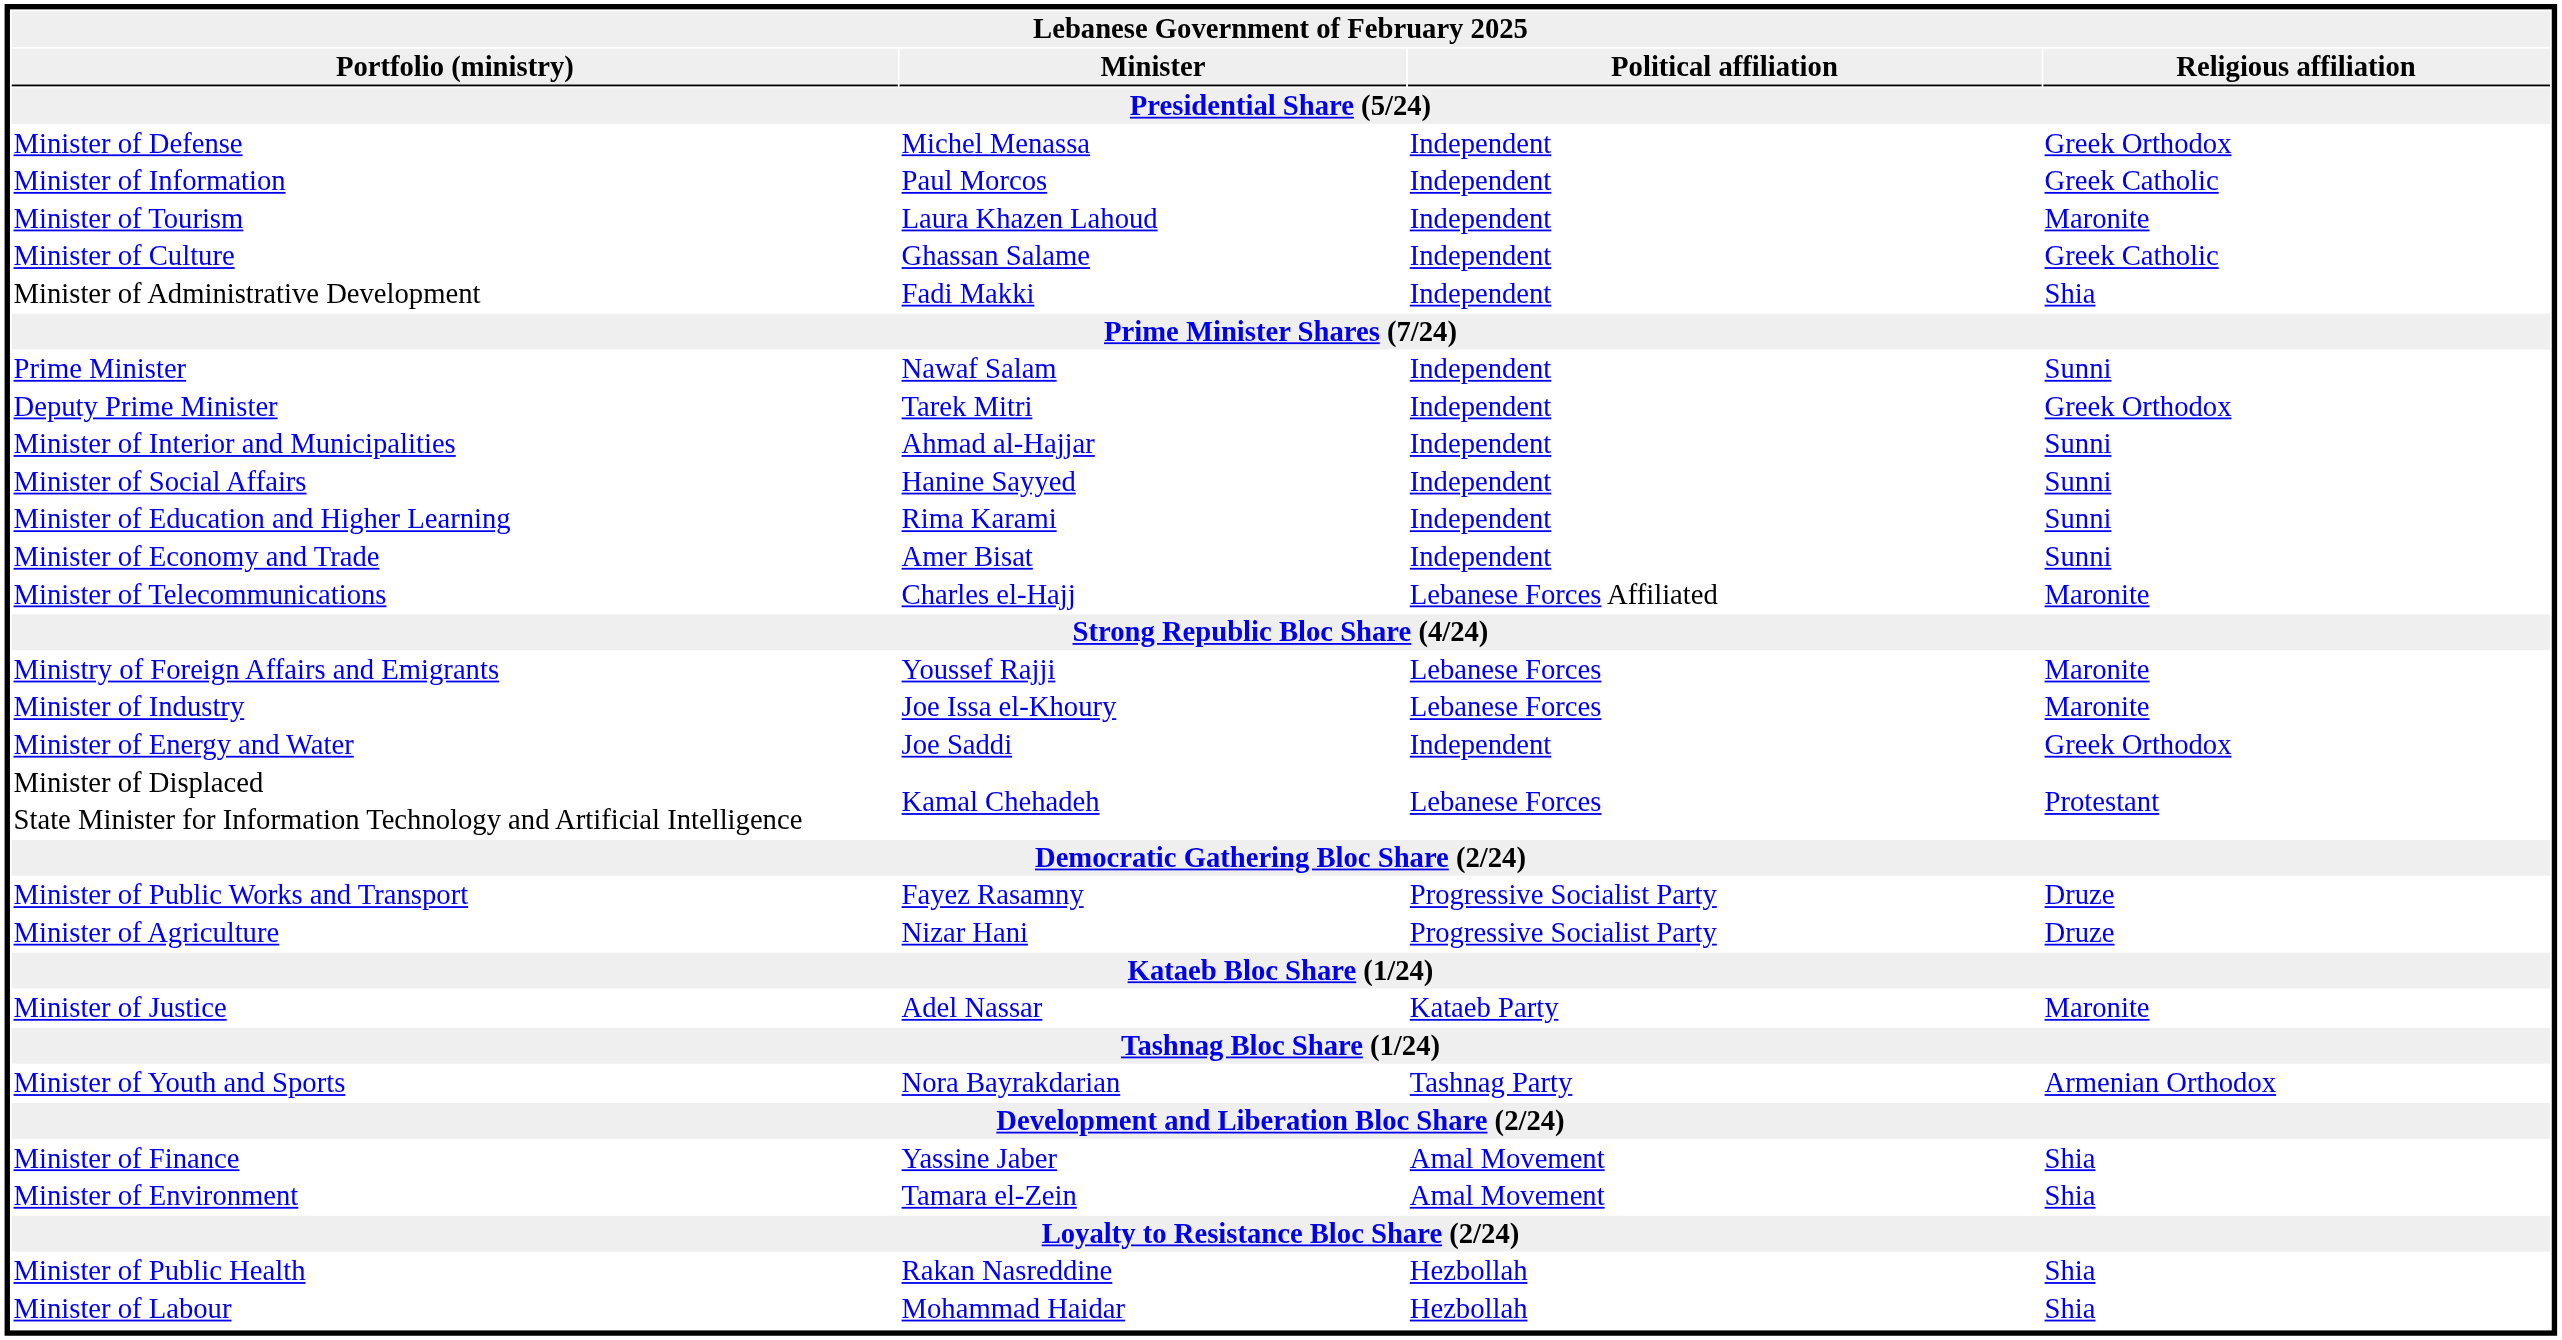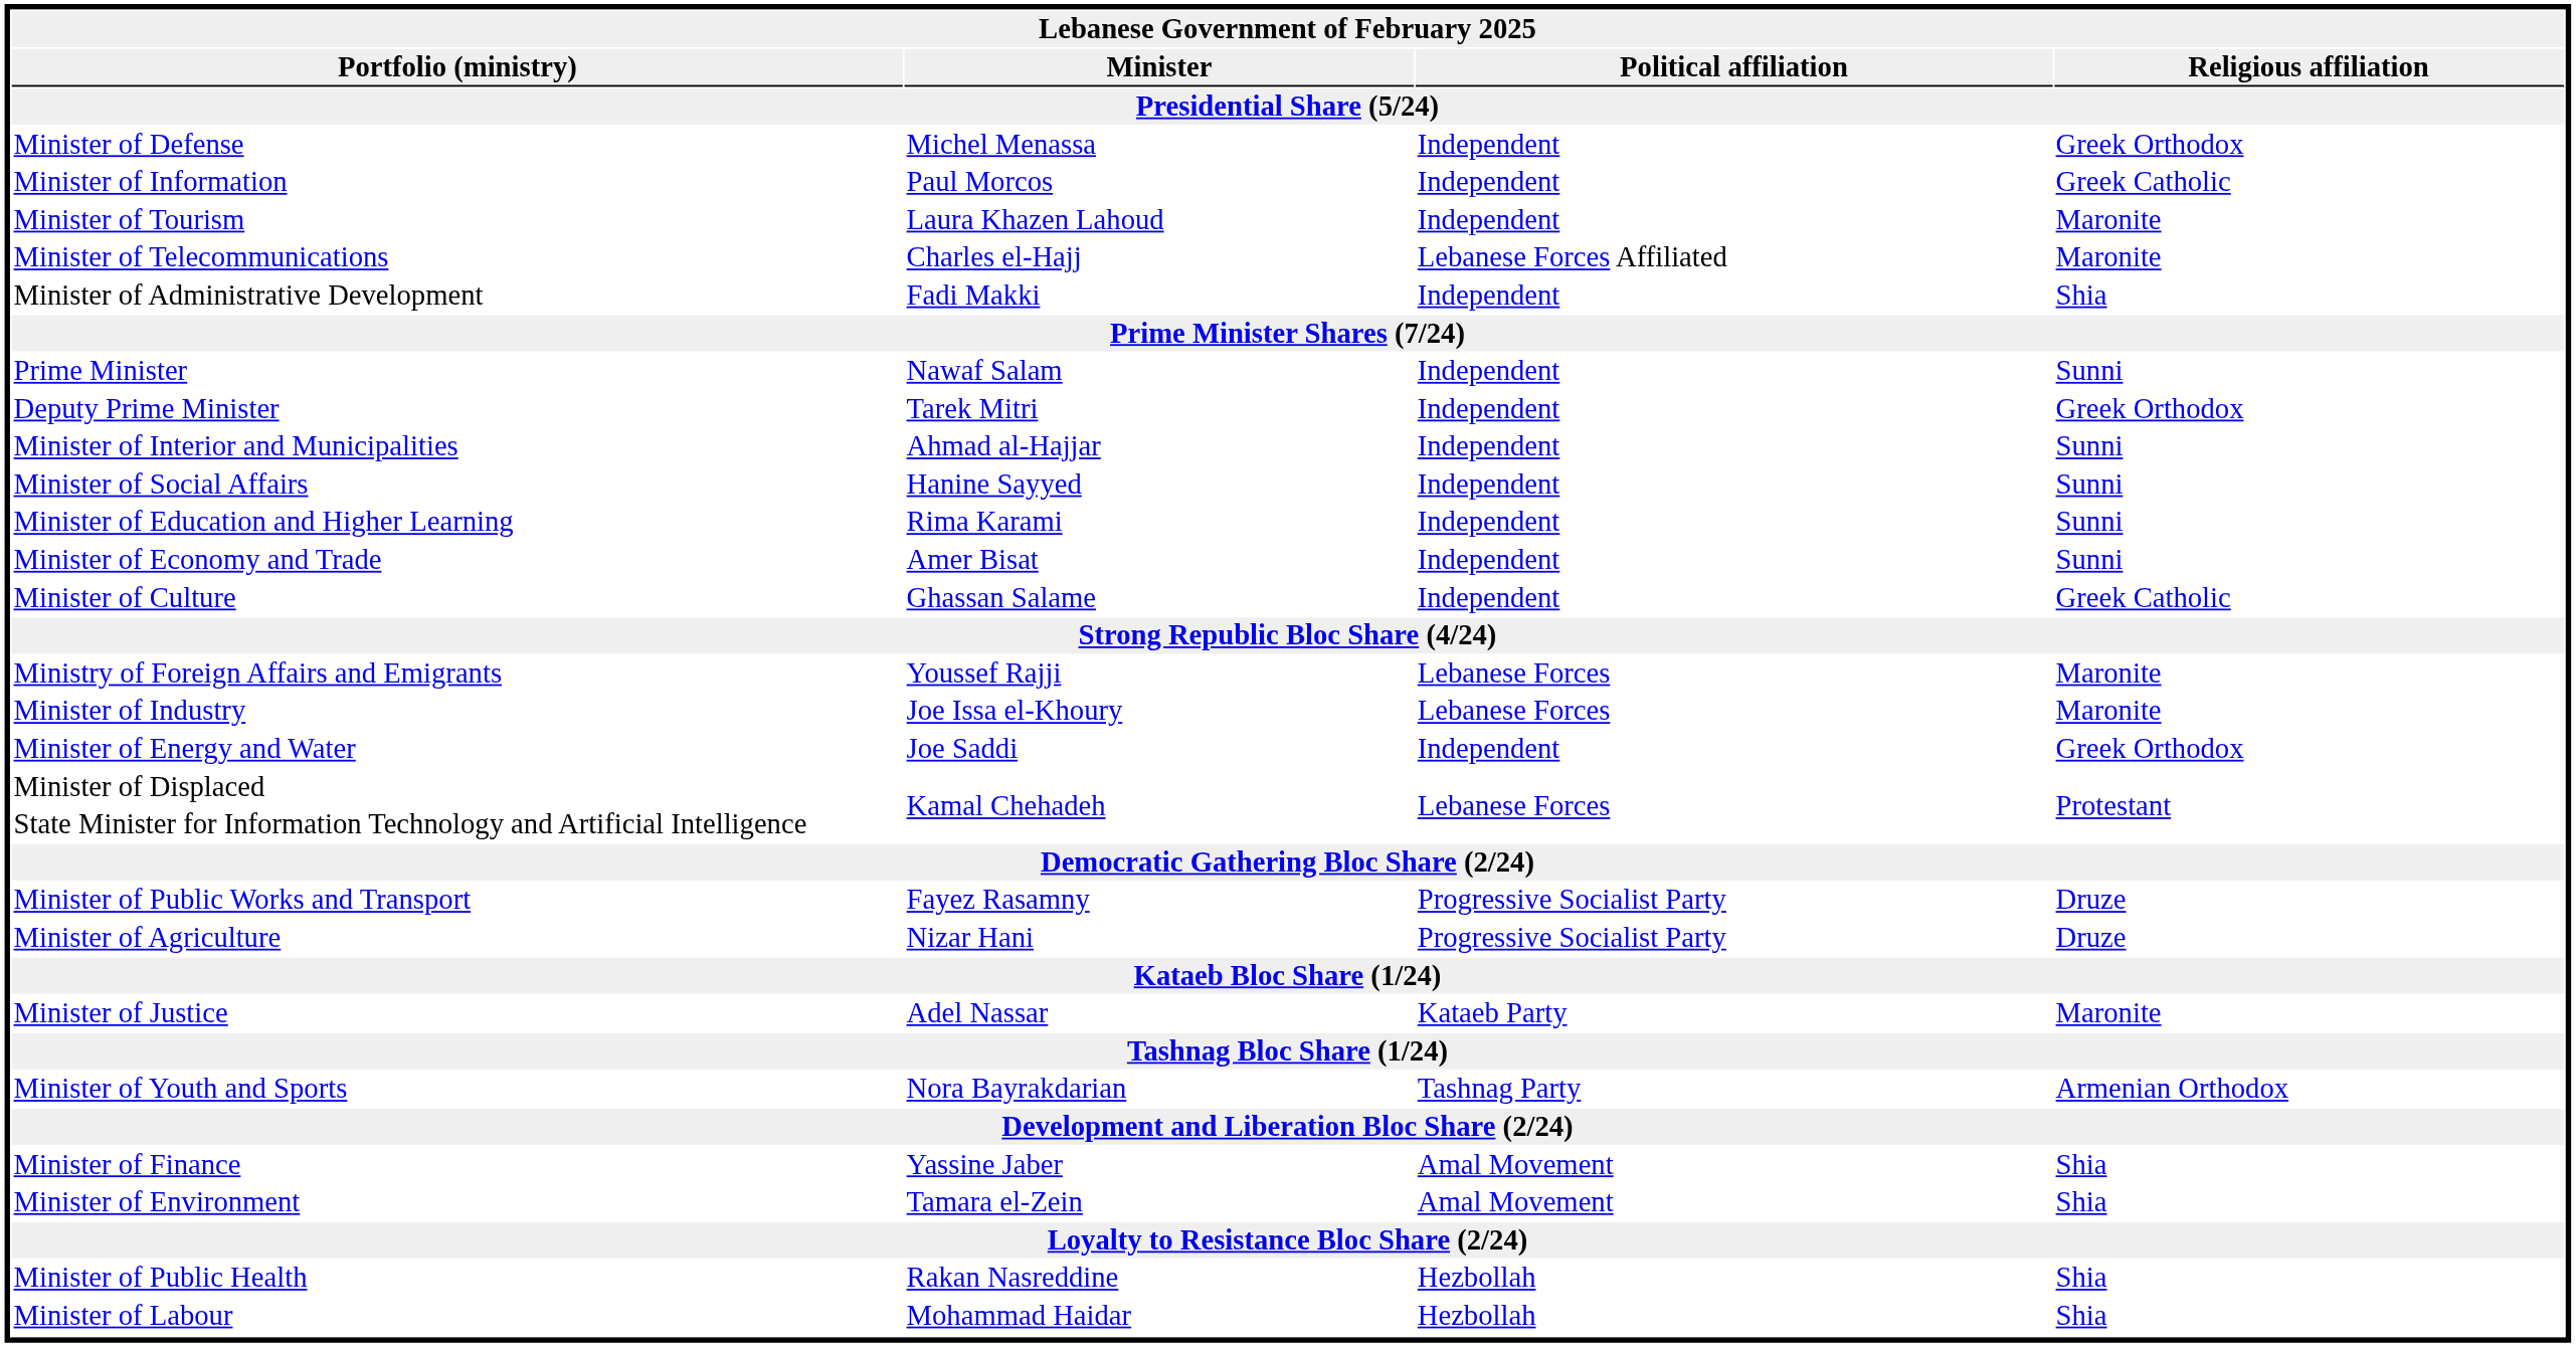 <table width="90%" border="0" align="center" cellpadding=1 cellspacing=1 style="margin:2px; border:3px solid;">
 <tr>
 <td colspan=4 style="text-align:center; background:#efefef"><strong>Lebanese Government of February 2025</strong></td>
 </tr>
 <tr>
 <th width="35%" style="border-bottom:1px solid; background:#efefef;"><strong>Portfolio (ministry)</strong></th>
 <th width="20%" style="border-bottom:1px solid; background:#efefef;"><strong>Minister</strong></th>
 <th width="25%" style="border-bottom:1px solid; background:#efefef;"><strong>Political affiliation</strong></th>
 <th width="20%" style="border-bottom:1px solid; background:#efefef;"><strong>Religious affiliation</strong></th>
 </tr>
 <tr>
 <td colspan=4 style="text-align:center;background:#efefef"><strong><a href='#'>Presidential Share</a> (5/24)</strong></td>
 </tr>
 <tr>
 <td><a href='#'>Minister of Defense</a></td>
 <td><a href='#'>Michel Menassa</a></td>
 <td> <a href='#'>Independent</a></td>
 <td><a href='#'>Greek Orthodox</a></td>
 </tr>
 <tr>
 <td><a href='#'>Minister of Information</a></td>
 <td><a href='#'>Paul Morcos</a></td>
 <td> <a href='#'>Independent</a></td>
 <td><a href='#'>Greek Catholic</a></td>
 </tr>
 <tr>
 <td><a href='#'>Minister of Tourism</a></td>
 <td><a href='#'>Laura Khazen Lahoud</a></td>
 <td> <a href='#'>Independent</a></td>
 <td><a href='#'>Maronite</a></td>
 </tr>
 <tr>
-<td><a href='#'>Minister of Culture</a></td>
-<td><a href='#'>Ghassan Salame</a></td>
-<td> <a href='#'>Independent</a></td>
-<td><a href='#'>Greek Catholic</a></td>
+<td><a href='#'>Minister of Telecommunications</a></td>
+<td><a href='#'>Charles el-Hajj</a></td>
+<td> <a href='#'>Lebanese Forces</a> Affiliated </td>
+<td><a href='#'>Maronite</a></td>
 </tr>
 <tr>
 <td>Minister of Administrative Development</td>
 <td><a href='#'>Fadi Makki</a></td>
 <td> <a href='#'>Independent</a></td>
 <td><a href='#'>Shia</a></td>
 </tr>
 <tr>
 <td colspan=4 style="text-align:center;background:#efefef"><strong><a href='#'>Prime Minister Shares</a> (7/24)</strong></td>
 </tr>
 <tr>
 <td><a href='#'>Prime Minister</a></td>
 <td><a href='#'>Nawaf Salam</a></td>
 <td> <a href='#'>Independent</a></td>
 <td><a href='#'>Sunni</a></td>
 </tr>
 <tr>
 <td><a href='#'>Deputy Prime Minister</a></td>
 <td><a href='#'>Tarek Mitri</a></td>
 <td> <a href='#'>Independent</a></td>
 <td><a href='#'>Greek Orthodox</a></td>
 </tr>
 <tr>
 <td><a href='#'>Minister of Interior and Municipalities</a></td>
 <td><a href='#'>Ahmad al-Hajjar</a></td>
 <td> <a href='#'>Independent</a></td>
 <td><a href='#'>Sunni</a></td>
 </tr>
 <tr>
 <td><a href='#'>Minister of Social Affairs</a></td>
 <td><a href='#'>Hanine Sayyed</a></td>
 <td> <a href='#'>Independent</a></td>
 <td><a href='#'>Sunni</a></td>
 </tr>
 <tr>
 <td><a href='#'>Minister of Education and Higher Learning</a></td>
 <td><a href='#'>Rima Karami</a></td>
 <td> <a href='#'>Independent</a></td>
 <td><a href='#'>Sunni</a></td>
 </tr>
 <tr>
 <td><a href='#'>Minister of Economy and Trade</a></td>
 <td><a href='#'>Amer Bisat</a></td>
 <td> <a href='#'>Independent</a></td>
 <td><a href='#'>Sunni</a></td>
 </tr>
 <tr>
-<td><a href='#'>Minister of Telecommunications</a></td>
-<td><a href='#'>Charles el-Hajj</a></td>
-<td> <a href='#'>Lebanese Forces</a> Affiliated </td>
-<td><a href='#'>Maronite</a></td>
+<td><a href='#'>Minister of Culture</a></td>
+<td><a href='#'>Ghassan Salame</a></td>
+<td> <a href='#'>Independent</a></td>
+<td><a href='#'>Greek Catholic</a></td>
 </tr>
 <tr>
 <td colspan=4 style="text-align:center;background:#efefef"><strong><a href='#'>Strong Republic Bloc Share</a> (4/24)</strong></td>
 </tr>
 <tr>
 <td><a href='#'>Ministry of Foreign Affairs and Emigrants</a></td>
 <td><a href='#'>Youssef Rajji</a></td>
 <td> <a href='#'>Lebanese Forces</a></td>
 <td><a href='#'>Maronite</a></td>
 </tr>
 <tr>
 <td><a href='#'>Minister of Industry</a></td>
 <td><a href='#'>Joe Issa el-Khoury</a></td>
 <td> <a href='#'>Lebanese Forces</a></td>
 <td><a href='#'>Maronite</a></td>
 </tr>
 <tr>
 <td><a href='#'>Minister of Energy and Water</a></td>
 <td><a href='#'>Joe Saddi</a></td>
 <td> <a href='#'>Independent</a></td>
 <td><a href='#'>Greek Orthodox</a></td>
 </tr>
 <tr>
 <td>Minister of Displaced</td>
 <td rowspan="2"><a href='#'>Kamal Chehadeh</a></td>
 <td rowspan="2"> <a href='#'>Lebanese Forces</a></td>
 <td rowspan="2"><a href='#'>Protestant</a></td>
 </tr>
 <tr>
 <td>State Minister for Information Technology and Artificial Intelligence</td>
 </tr>
 <tr>
 <td colspan=4 style="text-align:center;background:#efefef"><strong><a href='#'>Democratic Gathering Bloc Share</a> (2/24)</strong></td>
 </tr>
 <tr>
 <td><a href='#'>Minister of Public Works and Transport</a></td>
 <td><a href='#'>Fayez Rasamny</a></td>
 <td> <a href='#'>Progressive Socialist Party</a></td>
 <td><a href='#'>Druze</a></td>
 </tr>
 <tr>
 <td><a href='#'>Minister of Agriculture</a></td>
 <td><a href='#'>Nizar Hani</a></td>
 <td> <a href='#'>Progressive Socialist Party</a></td>
 <td><a href='#'>Druze</a></td>
 </tr>
 <tr>
 <td colspan=4 style="text-align:center;background:#efefef"><strong><a href='#'>Kataeb Bloc Share</a> (1/24)</strong></td>
 </tr>
 <tr>
 <td><a href='#'>Minister of Justice</a></td>
 <td><a href='#'>Adel Nassar</a></td>
 <td> <a href='#'>Kataeb Party</a></td>
 <td><a href='#'>Maronite</a></td>
 </tr>
 <tr>
 <td colspan=4 style="text-align:center;background:#efefef"><strong><a href='#'>Tashnag Bloc Share</a> (1/24)</strong></td>
 </tr>
 <tr>
 <td><a href='#'>Minister of Youth and Sports</a></td>
 <td><a href='#'>Nora Bayrakdarian</a></td>
 <td> <a href='#'>Tashnag Party</a></td>
 <td><a href='#'>Armenian Orthodox</a></td>
 </tr>
 <tr>
 <td colspan=4 style="text-align: center;background:#efefef"><strong><a href='#'>Development and Liberation Bloc Share</a> (2/24)</strong></td>
 </tr>
 <tr>
 <td><a href='#'>Minister of Finance</a></td>
 <td><a href='#'>Yassine Jaber</a></td>
 <td> <a href='#'>Amal Movement</a></td>
 <td><a href='#'>Shia</a></td>
 </tr>
 <tr>
 <td><a href='#'>Minister of Environment</a></td>
 <td><a href='#'>Tamara el-Zein</a></td>
 <td> <a href='#'>Amal Movement</a></td>
 <td><a href='#'>Shia</a></td>
 </tr>
 <tr>
 <td colspan=4 style="text-align:center;background:#efefef"><strong><a href='#'>Loyalty to Resistance Bloc Share</a> (2/24)</strong></td>
 </tr>
 <tr>
 <td><a href='#'>Minister of Public Health</a></td>
 <td><a href='#'>Rakan Nasreddine</a></td>
 <td> <a href='#'>Hezbollah</a></td>
 <td><a href='#'>Shia</a></td>
 </tr>
 <tr>
 <td><a href='#'>Minister of Labour</a></td>
 <td><a href='#'>Mohammad Haidar</a></td>
 <td> <a href='#'>Hezbollah</a></td>
 <td><a href='#'>Shia</a></td>
 </tr>
 <tr>
 </tr>
 </table>
